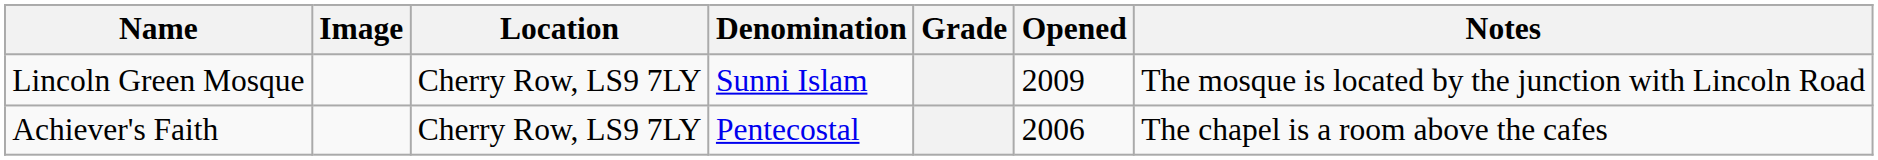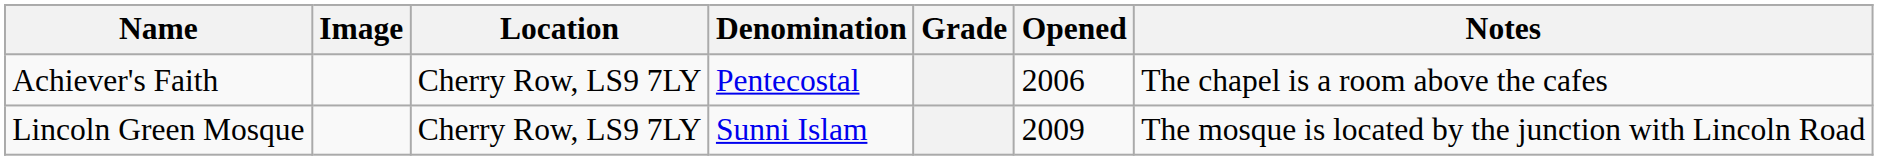 <table class="wikitable sortable">
 <tr>
 <th>Name</th>
 <th class="unsortable">Image</th>
 <th>Location</th>
 <th>Denomination</th>
 <th>Grade</th>
 <th>Opened</th>
 <th class="unsortable">Notes</th>
 </tr>
 <tr>
+<td>Achiever's Faith </td>
+<td></td>
+<td>Cherry Row, LS9 7LY</td>
+<td><a href='#'>Pentecostal</a></td>
+<th></th>
+<td>2006</td>
+<td>The chapel is a room above the cafes</td>
+</tr>
+<tr>
 <td>Lincoln Green Mosque </td>
 <td></td>
 <td>Cherry Row, LS9 7LY</td>
 <td><a href='#'>Sunni Islam</a></td>
 <th></th>
 <td>2009</td>
 <td>The mosque is located by the junction with Lincoln Road</td>
 </tr>
-<tr>
-<td>Achiever's Faith </td>
-<td></td>
-<td>Cherry Row, LS9 7LY</td>
-<td><a href='#'>Pentecostal</a></td>
-<th></th>
-<td>2006</td>
-<td>The chapel is a room above the cafes</td>
-</tr>
 </table>
